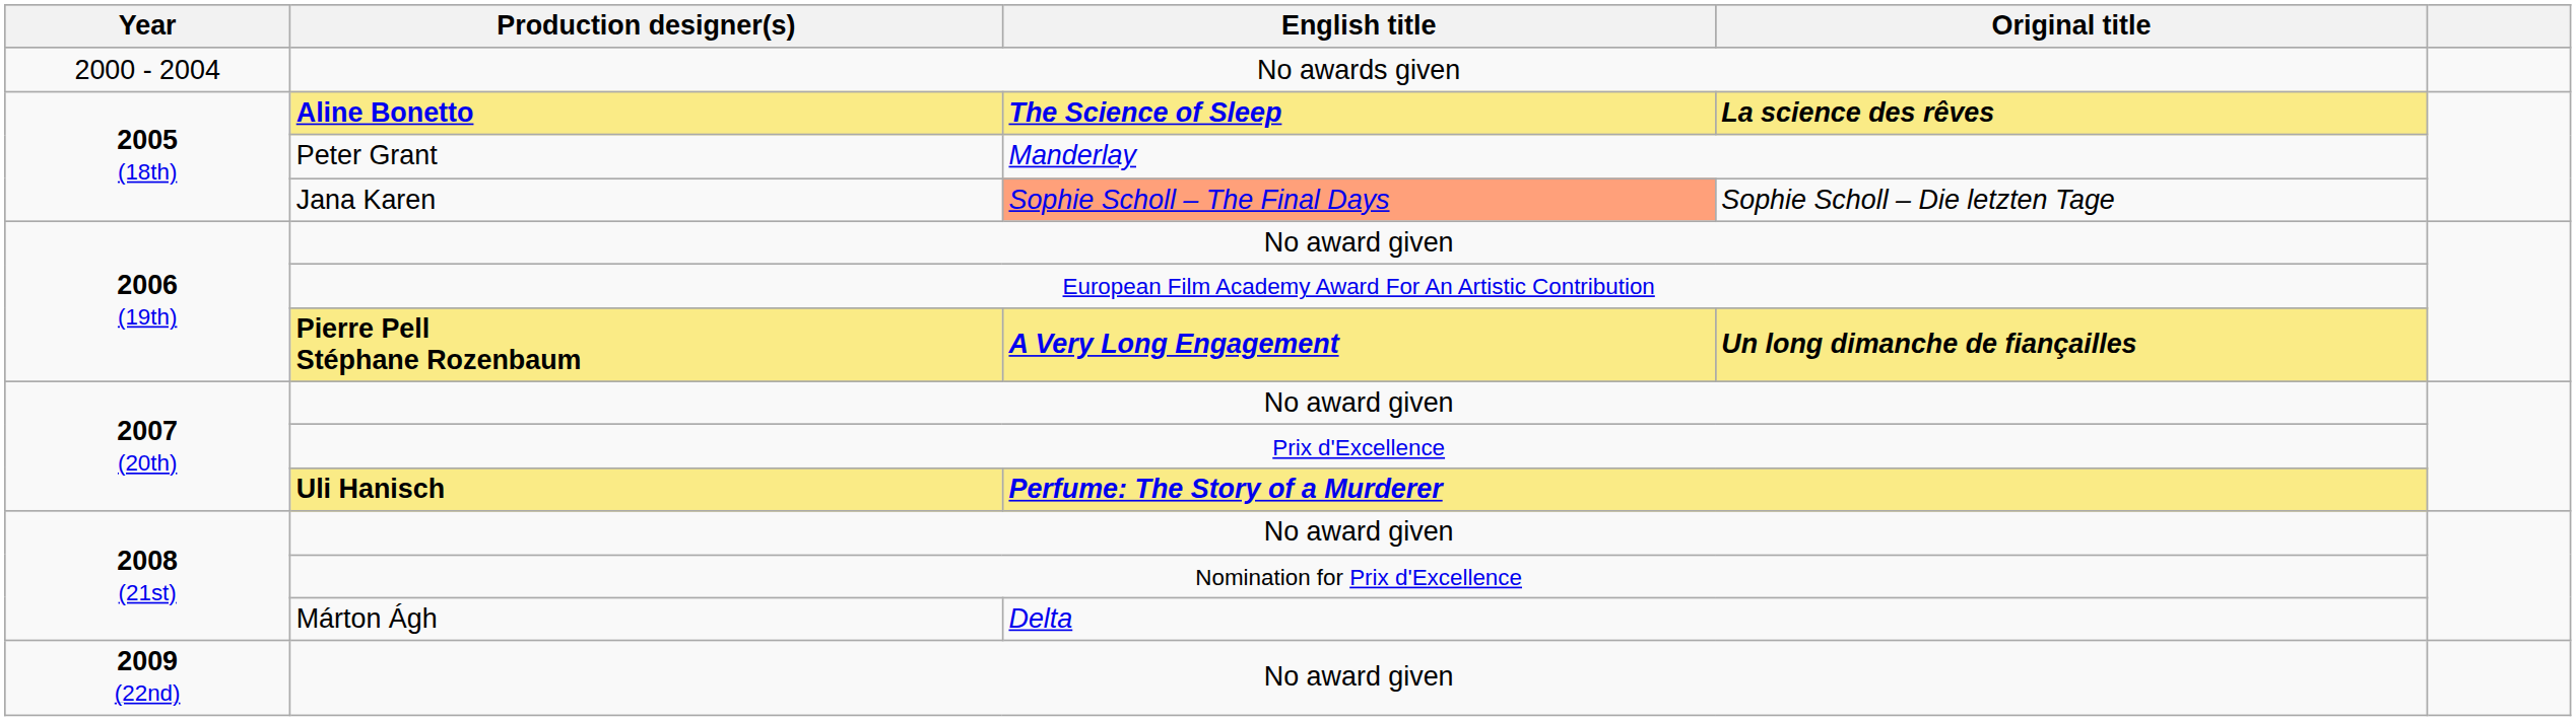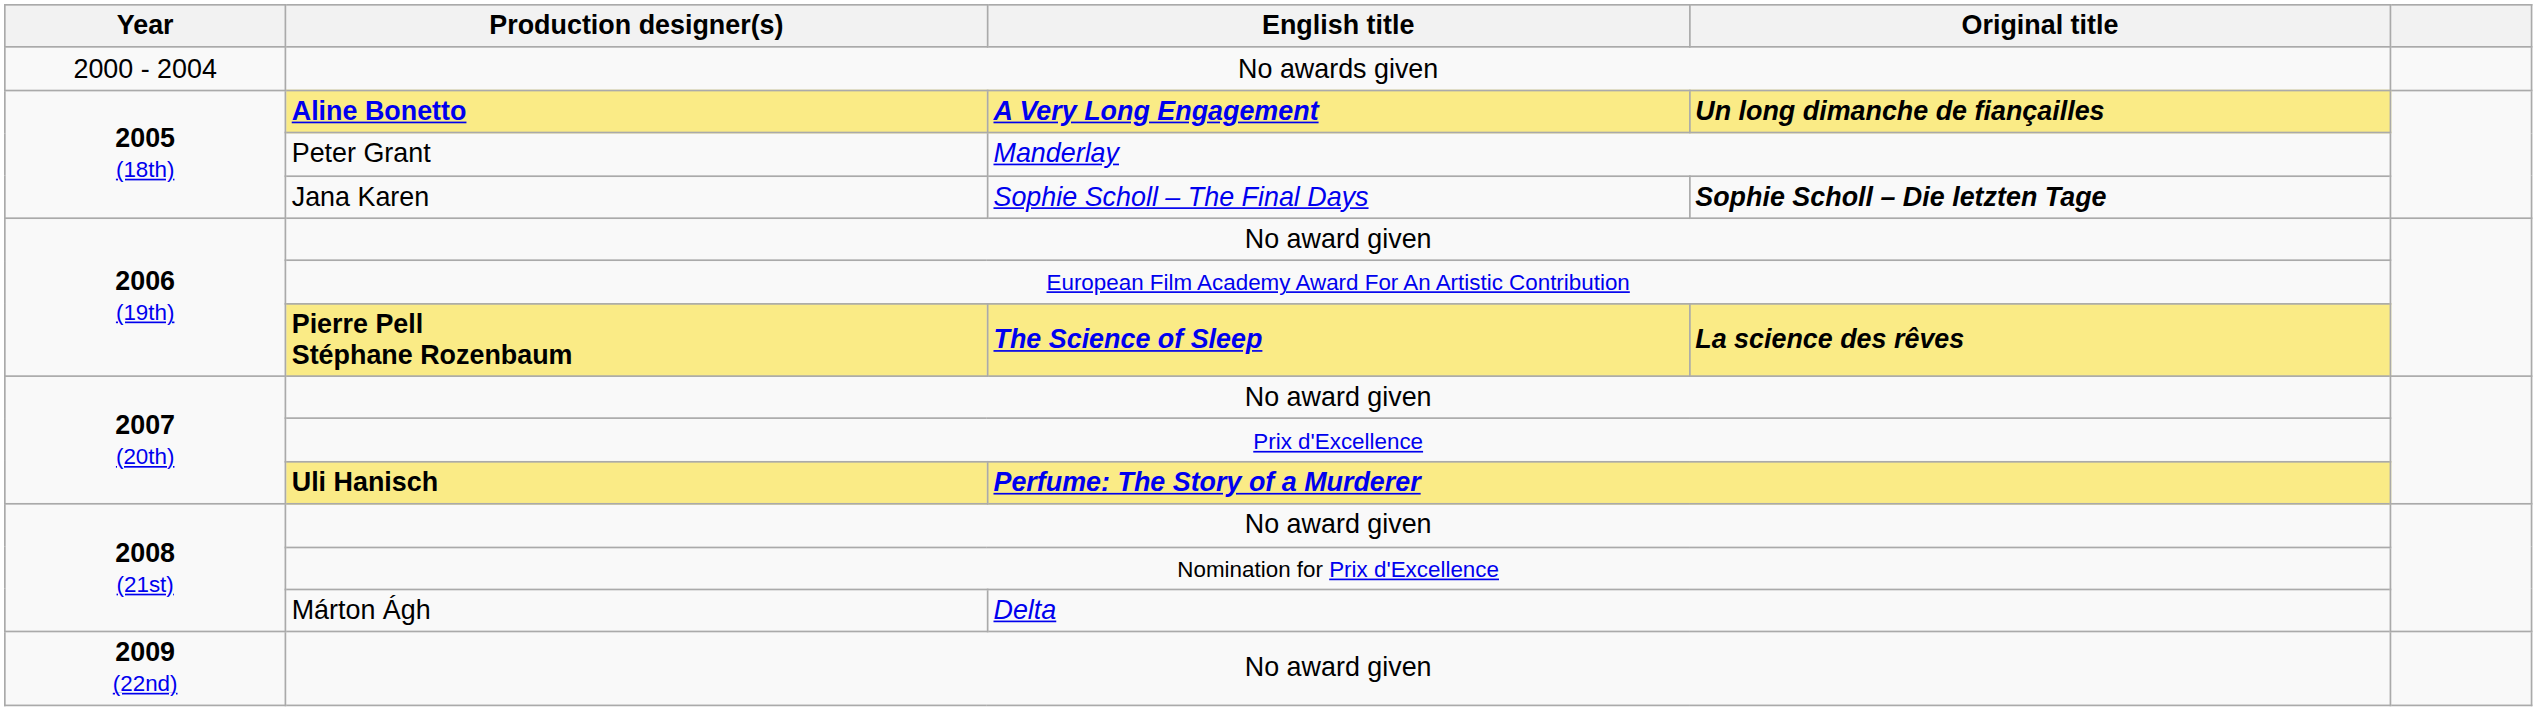 <table class="wikitable" width="95%" cellpadding="5">
 <tr>
 <th width="10%">Year</th>
 <th width="25%">Production designer(s)</th>
 <th width="25%">English title</th>
 <th width="25%">Original title</th>
 <th width="5%"></th>
 </tr>
 <tr>
 <td style="text-align:center;">2000 - 2004</td>
 <td colspan="3" style="text-align:center;">No awards given</td>
 <td></td>
 </tr>
 <tr>
 <td rowspan=3 style="text-align:center;"><strong>2005</strong><br><small><a href='#'>(18th)</a></small></td>
 <td style="background:#FAEB86;"> <strong><a href='#'>Aline Bonetto</a></strong></td>
-<td style="background:#FAEB86;"><strong><em><a href='#'>The Science of Sleep</a></em></strong></td>
-<td style="background:#FAEB86;"><strong><em>La science des rêves</em></strong></td>
+<td style="background:#FAEB86;"><strong><em><a href='#'>A Very Long Engagement</a></em></strong></td>
+<td style="background:#FAEB86;"><strong><em>Un long dimanche de fiançailles</em></strong></td>
 <td rowspan="3"><br></td>
 </tr>
 <tr>
 <td> Peter Grant</td>
 <td colspan="2"><em><a href='#'>Manderlay</a></em></td>
 </tr>
 <tr>
 <td> Jana Karen</td>
-<td style="background: lightsalmon;"><em><a href='#'>Sophie Scholl – The Final Days</a></em></td>
-<td><em>Sophie Scholl – Die letzten Tage</em></td>
+<td><em><a href='#'>Sophie Scholl – The Final Days</a></em></td>
+<td><strong><em>Sophie Scholl – Die letzten Tage</em></strong></td>
 </tr>
 <tr>
 <td style="text-align:center;" rowspan=3><strong>2006</strong><br><small><a href='#'>(19th)</a></small></td>
 <td colspan=3 style="text-align:center;">No award given</td>
 <td rowspan="3"></td>
 </tr>
 <tr>
 <td colspan=3 style="text-align:center;"><small><a href='#'>European Film Academy Award For An Artistic Contribution</a></small></td>
 </tr>
 <tr>
 <td style="background:#FAEB86;"> <strong>Pierre Pell <br> Stéphane Rozenbaum</strong></td>
-<td style="background:#FAEB86;"><strong><em><a href='#'>A Very Long Engagement</a></em></strong></td>
-<td style="background:#FAEB86;"><strong><em>Un long dimanche de fiançailles</em></strong></td>
+<td style="background:#FAEB86;"><strong><em><a href='#'>The Science of Sleep</a></em></strong></td>
+<td style="background:#FAEB86;"><strong><em>La science des rêves</em></strong></td>
 </tr>
 <tr>
 <td style="text-align:center;" rowspan=3><strong>2007</strong><br><small><a href='#'>(20th)</a></small></td>
 <td colspan=3 style="text-align:center;">No award given</td>
 <td rowspan="3"></td>
 </tr>
 <tr>
 <td colspan=3 style="text-align:center;"><small><a href='#'>Prix d'Excellence</a></small></td>
 </tr>
 <tr>
 <td style="background:#FAEB86;"> <strong>Uli Hanisch</strong></td>
 <td colspan="2" style="background:#FAEB86;"><strong><em><a href='#'>Perfume: The Story of a Murderer</a></em></strong></td>
 </tr>
 <tr>
 <td style="text-align:center;" rowspan=3><strong>2008</strong><br><small><a href='#'>(21st)</a></small></td>
 <td colspan=3 style="text-align:center;">No award given</td>
 <td rowspan="3"></td>
 </tr>
 <tr>
 <td colspan=3 style="text-align:center;"><small>Nomination for <a href='#'>Prix d'Excellence</a></small></td>
 </tr>
 <tr>
 <td> Márton Ágh</td>
 <td colspan="2"><em><a href='#'>Delta</a></em></td>
 </tr>
 <tr>
 <td style="text-align:center;"><strong>2009</strong><br><small><a href='#'>(22nd)</a></small></td>
 <td colspan=3 style="text-align:center;">No award given</td>
 <td></td>
 </tr>
 </table>
